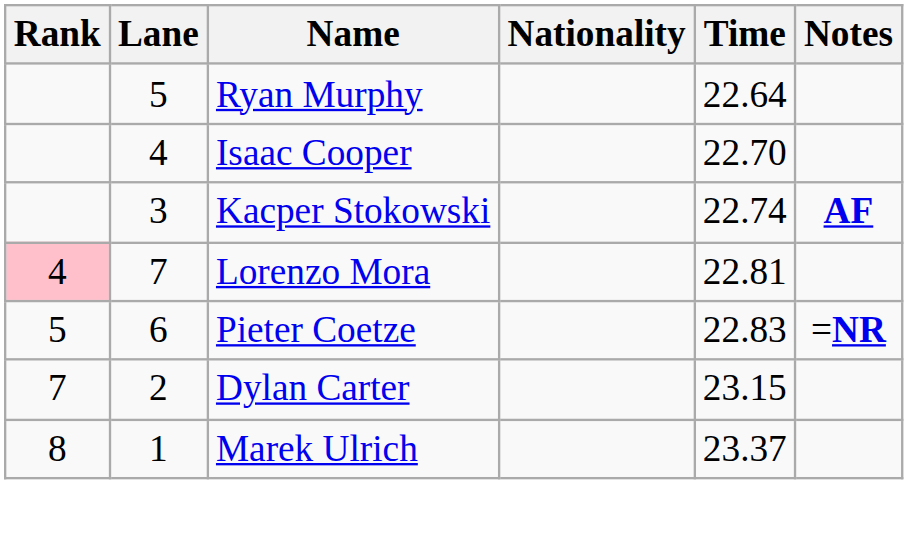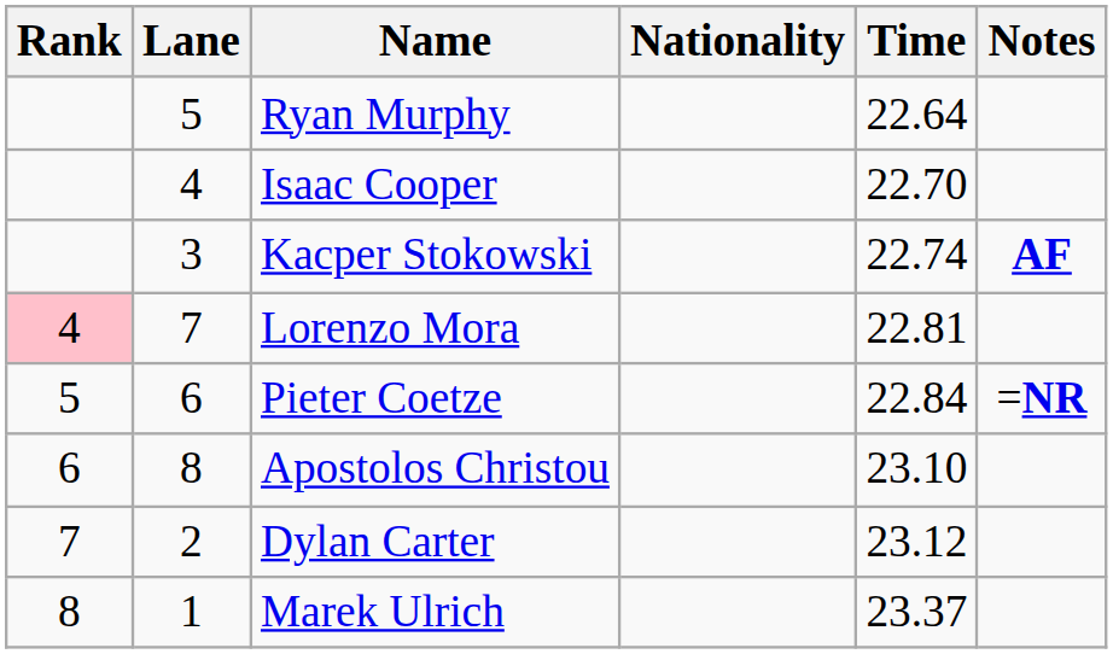 <table class="wikitable sortable" style="text-align:center">
 <tr>
 <th>Rank</th>
 <th>Lane</th>
 <th>Name</th>
 <th>Nationality</th>
 <th>Time</th>
 <th>Notes</th>
 </tr>
 <tr>
 <td></td>
 <td>5</td>
 <td align=left><a href='#'>Ryan Murphy</a></td>
 <td align=left></td>
 <td>22.64</td>
 <td></td>
 </tr>
 <tr>
 <td></td>
 <td>4</td>
 <td align=left><a href='#'>Isaac Cooper</a></td>
 <td align=left></td>
 <td>22.70</td>
 <td></td>
 </tr>
 <tr>
 <td></td>
 <td>3</td>
 <td align=left><a href='#'>Kacper Stokowski</a></td>
 <td align=left></td>
 <td>22.74</td>
 <td><strong><a href='#'>AF</a></strong></td>
 </tr>
 <tr>
 <td style="background: pink;">4</td>
 <td>7</td>
 <td align=left><a href='#'>Lorenzo Mora</a></td>
 <td align=left></td>
 <td>22.81</td>
 <td></td>
 </tr>
 <tr>
 <td>5</td>
 <td>6</td>
 <td align=left><a href='#'>Pieter Coetze</a></td>
 <td align=left></td>
-<td>22.83</td>
+<td>22.84</td>
 <td>=<strong><a href='#'>NR</a></strong></td>
+</tr>
+<tr>
+<td>6</td>
+<td>8</td>
+<td align=left><a href='#'>Apostolos Christou</a></td>
+<td align=left></td>
+<td>23.10</td>
+<td></td>
 </tr>
 <tr>
 <td>7</td>
 <td>2</td>
 <td align=left><a href='#'>Dylan Carter</a></td>
 <td align=left></td>
-<td>23.15</td>
+<td>23.12</td>
 <td></td>
 </tr>
 <tr>
 <td>8</td>
 <td>1</td>
 <td align=left><a href='#'>Marek Ulrich</a></td>
 <td align=left></td>
 <td>23.37</td>
 <td></td>
 </tr>
 </table>
